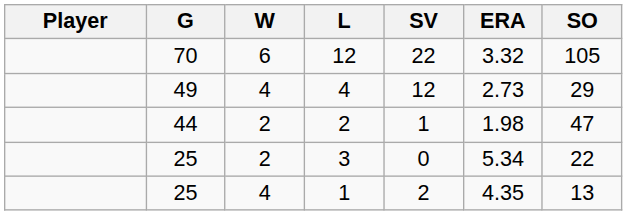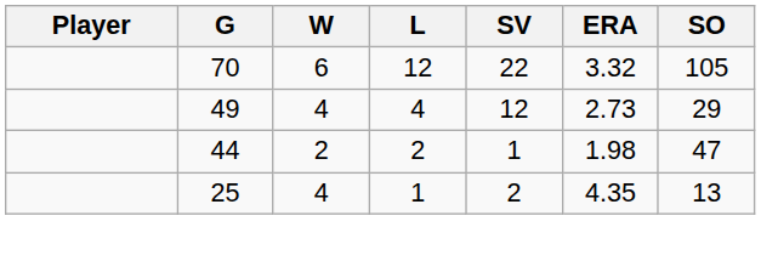 <table class="wikitable sortable">
 <tr>
 <th bgcolor="#DDDDFF" width="16%">Player</th>
 <th bgcolor="#DDDDFF" width="9%">G</th>
 <th bgcolor="#DDDDFF" width="9%">W</th>
 <th bgcolor="#DDDDFF" width="9%">L</th>
 <th bgcolor="#DDDDFF" width="9%">SV</th>
 <th bgcolor="#DDDDFF" width="9%">ERA</th>
 <th bgcolor="#DDDDFF" width="9%">SO</th>
 </tr>
 <tr align="center">
 <td></td>
 <td>70</td>
 <td>6</td>
 <td>12</td>
 <td>22</td>
 <td>3.32</td>
 <td>105</td>
 </tr>
 <tr align="center">
 <td></td>
 <td>49</td>
 <td>4</td>
 <td>4</td>
 <td>12</td>
 <td>2.73</td>
 <td>29</td>
 </tr>
 <tr align=center>
 <td></td>
 <td>44</td>
 <td>2</td>
 <td>2</td>
 <td>1</td>
 <td>1.98</td>
 <td>47</td>
 </tr>
 <tr align="center">
 <td></td>
 <td>25</td>
-<td>2</td>
-<td>3</td>
-<td>0</td>
-<td>5.34</td>
-<td>22</td>
-</tr>
-<tr align="center">
-<td></td>
-<td>25</td>
 <td>4</td>
 <td>1</td>
 <td>2</td>
 <td>4.35</td>
 <td>13</td>
 </tr>
 </table>
